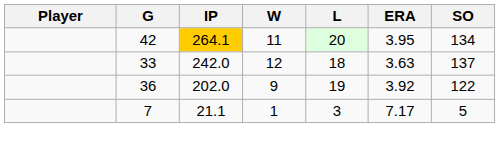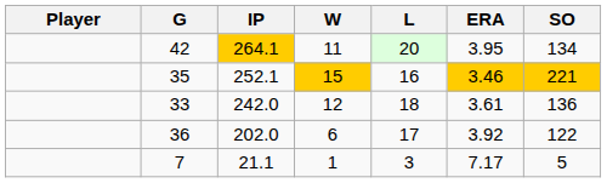 <table class="wikitable sortable">
 <tr>
 <th bgcolor="#DDDDFF" width="16%">Player</th>
 <th bgcolor="#DDDDFF" width="9%">G</th>
 <th bgcolor="#DDDDFF" width="9%">IP</th>
 <th bgcolor="#DDDDFF" width="9%">W</th>
 <th bgcolor="#DDDDFF" width="9%">L</th>
 <th bgcolor="#DDDDFF" width="9%">ERA</th>
 <th bgcolor="#DDDDFF" width="9%">SO</th>
 </tr>
 <tr align="center">
 <td></td>
 <td>42</td>
 <td bgcolor="#FFCC00">264.1</td>
 <td>11</td>
 <td bgcolor="#DDFFDD">20</td>
 <td>3.95</td>
 <td>134</td>
 </tr>
 <tr align="center">
 <td></td>
+<td>35</td>
+<td>252.1</td>
+<td bgcolor="#FFCC00">15</td>
+<td>16</td>
+<td bgcolor="#FFCC00">3.46</td>
+<td bgcolor="#FFCC00">221</td>
+</tr>
+<tr align="center">
+<td></td>
 <td>33</td>
 <td>242.0</td>
 <td>12</td>
 <td>18</td>
-<td>3.63</td>
-<td>137</td>
+<td>3.61</td>
+<td>136</td>
 </tr>
 <tr align="center">
 <td></td>
 <td>36</td>
 <td>202.0</td>
-<td>9</td>
-<td>19</td>
+<td>6</td>
+<td>17</td>
 <td>3.92</td>
 <td>122</td>
 </tr>
 <tr align="center">
 <td></td>
 <td>7</td>
 <td>21.1</td>
 <td>1</td>
 <td>3</td>
 <td>7.17</td>
 <td>5</td>
 </tr>
 </table>
